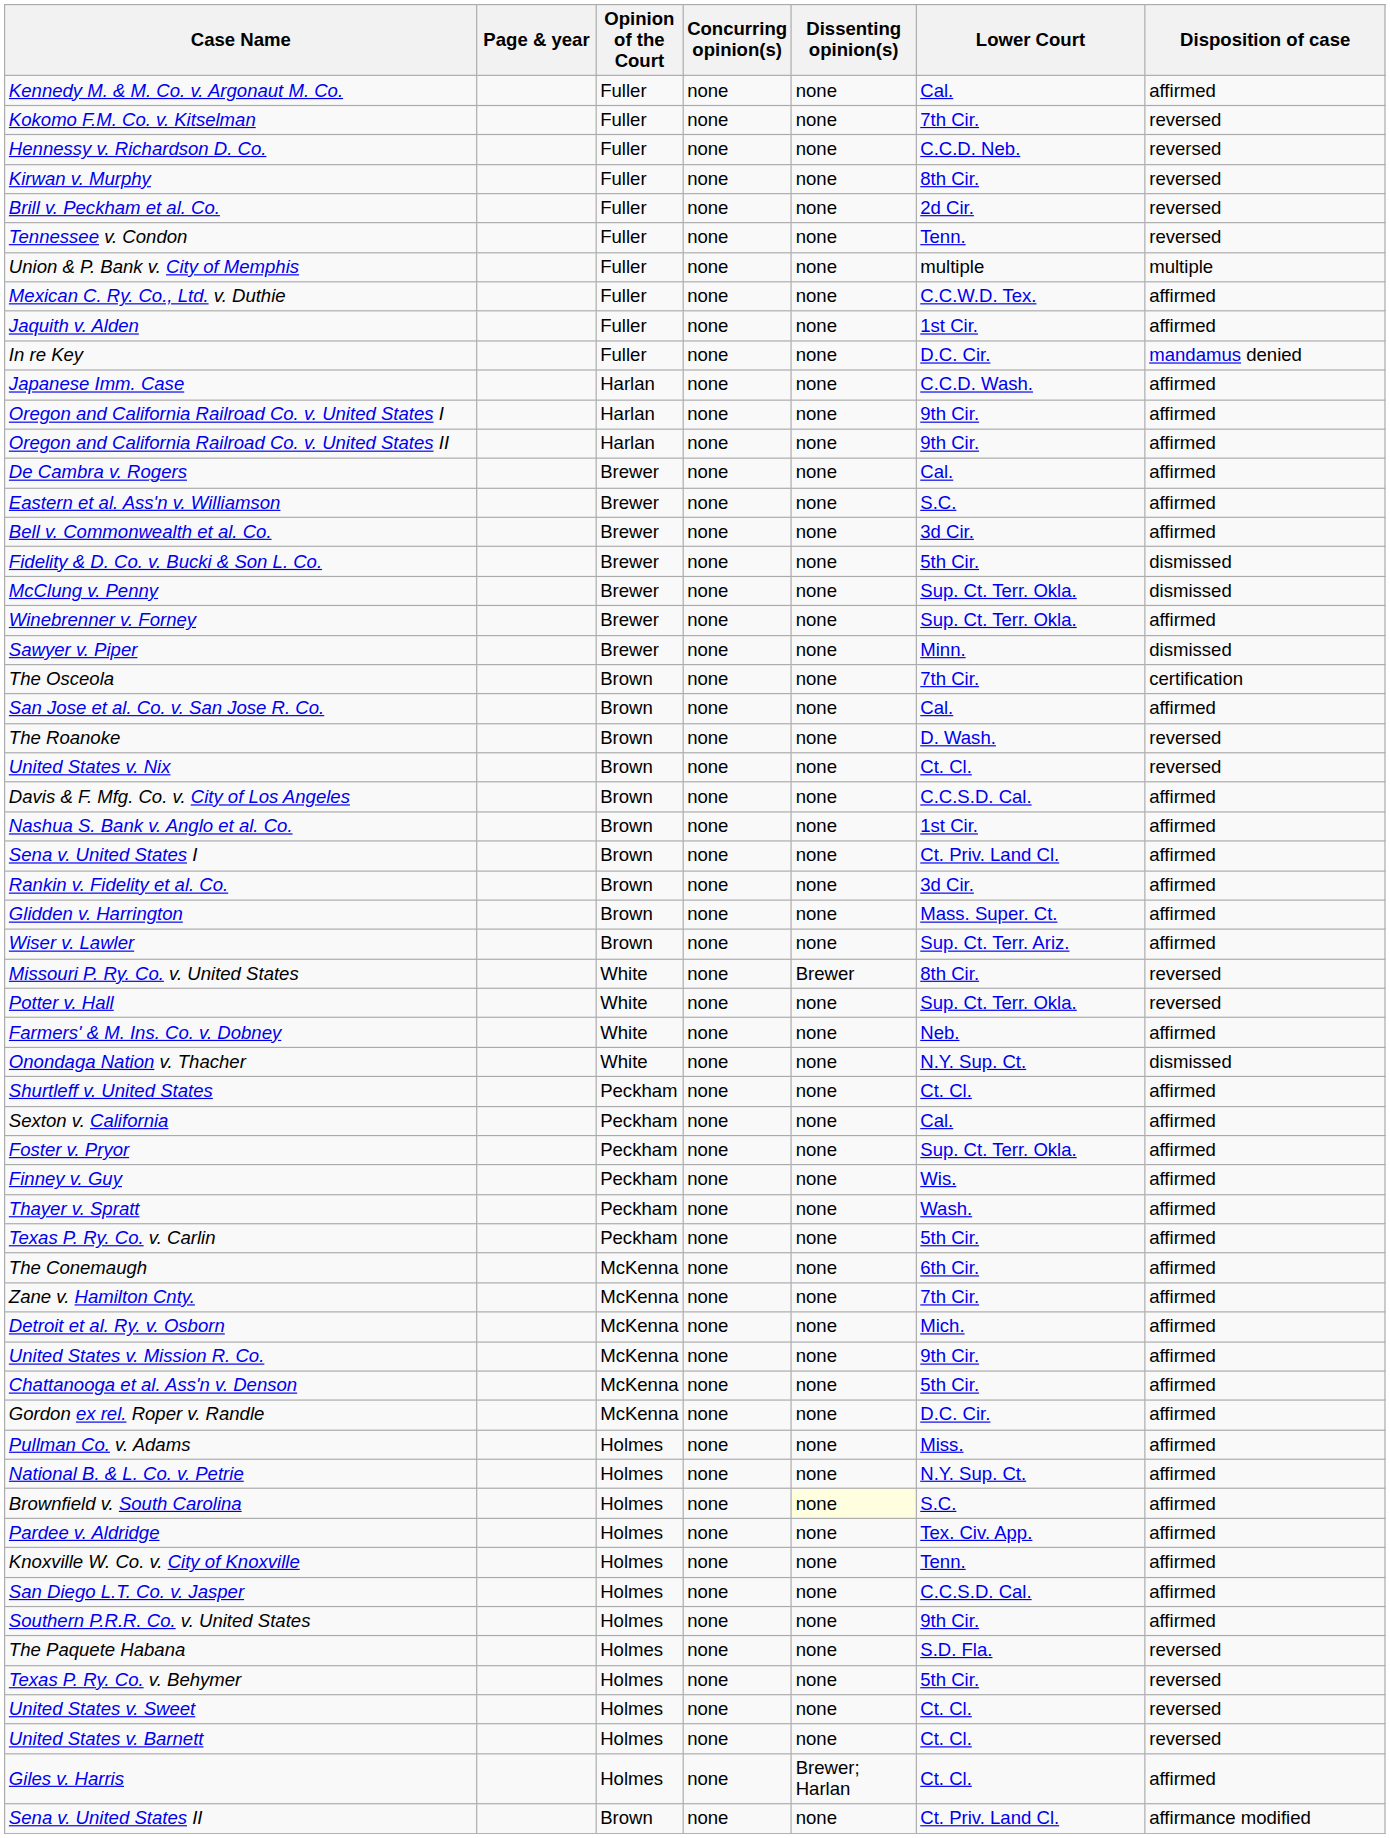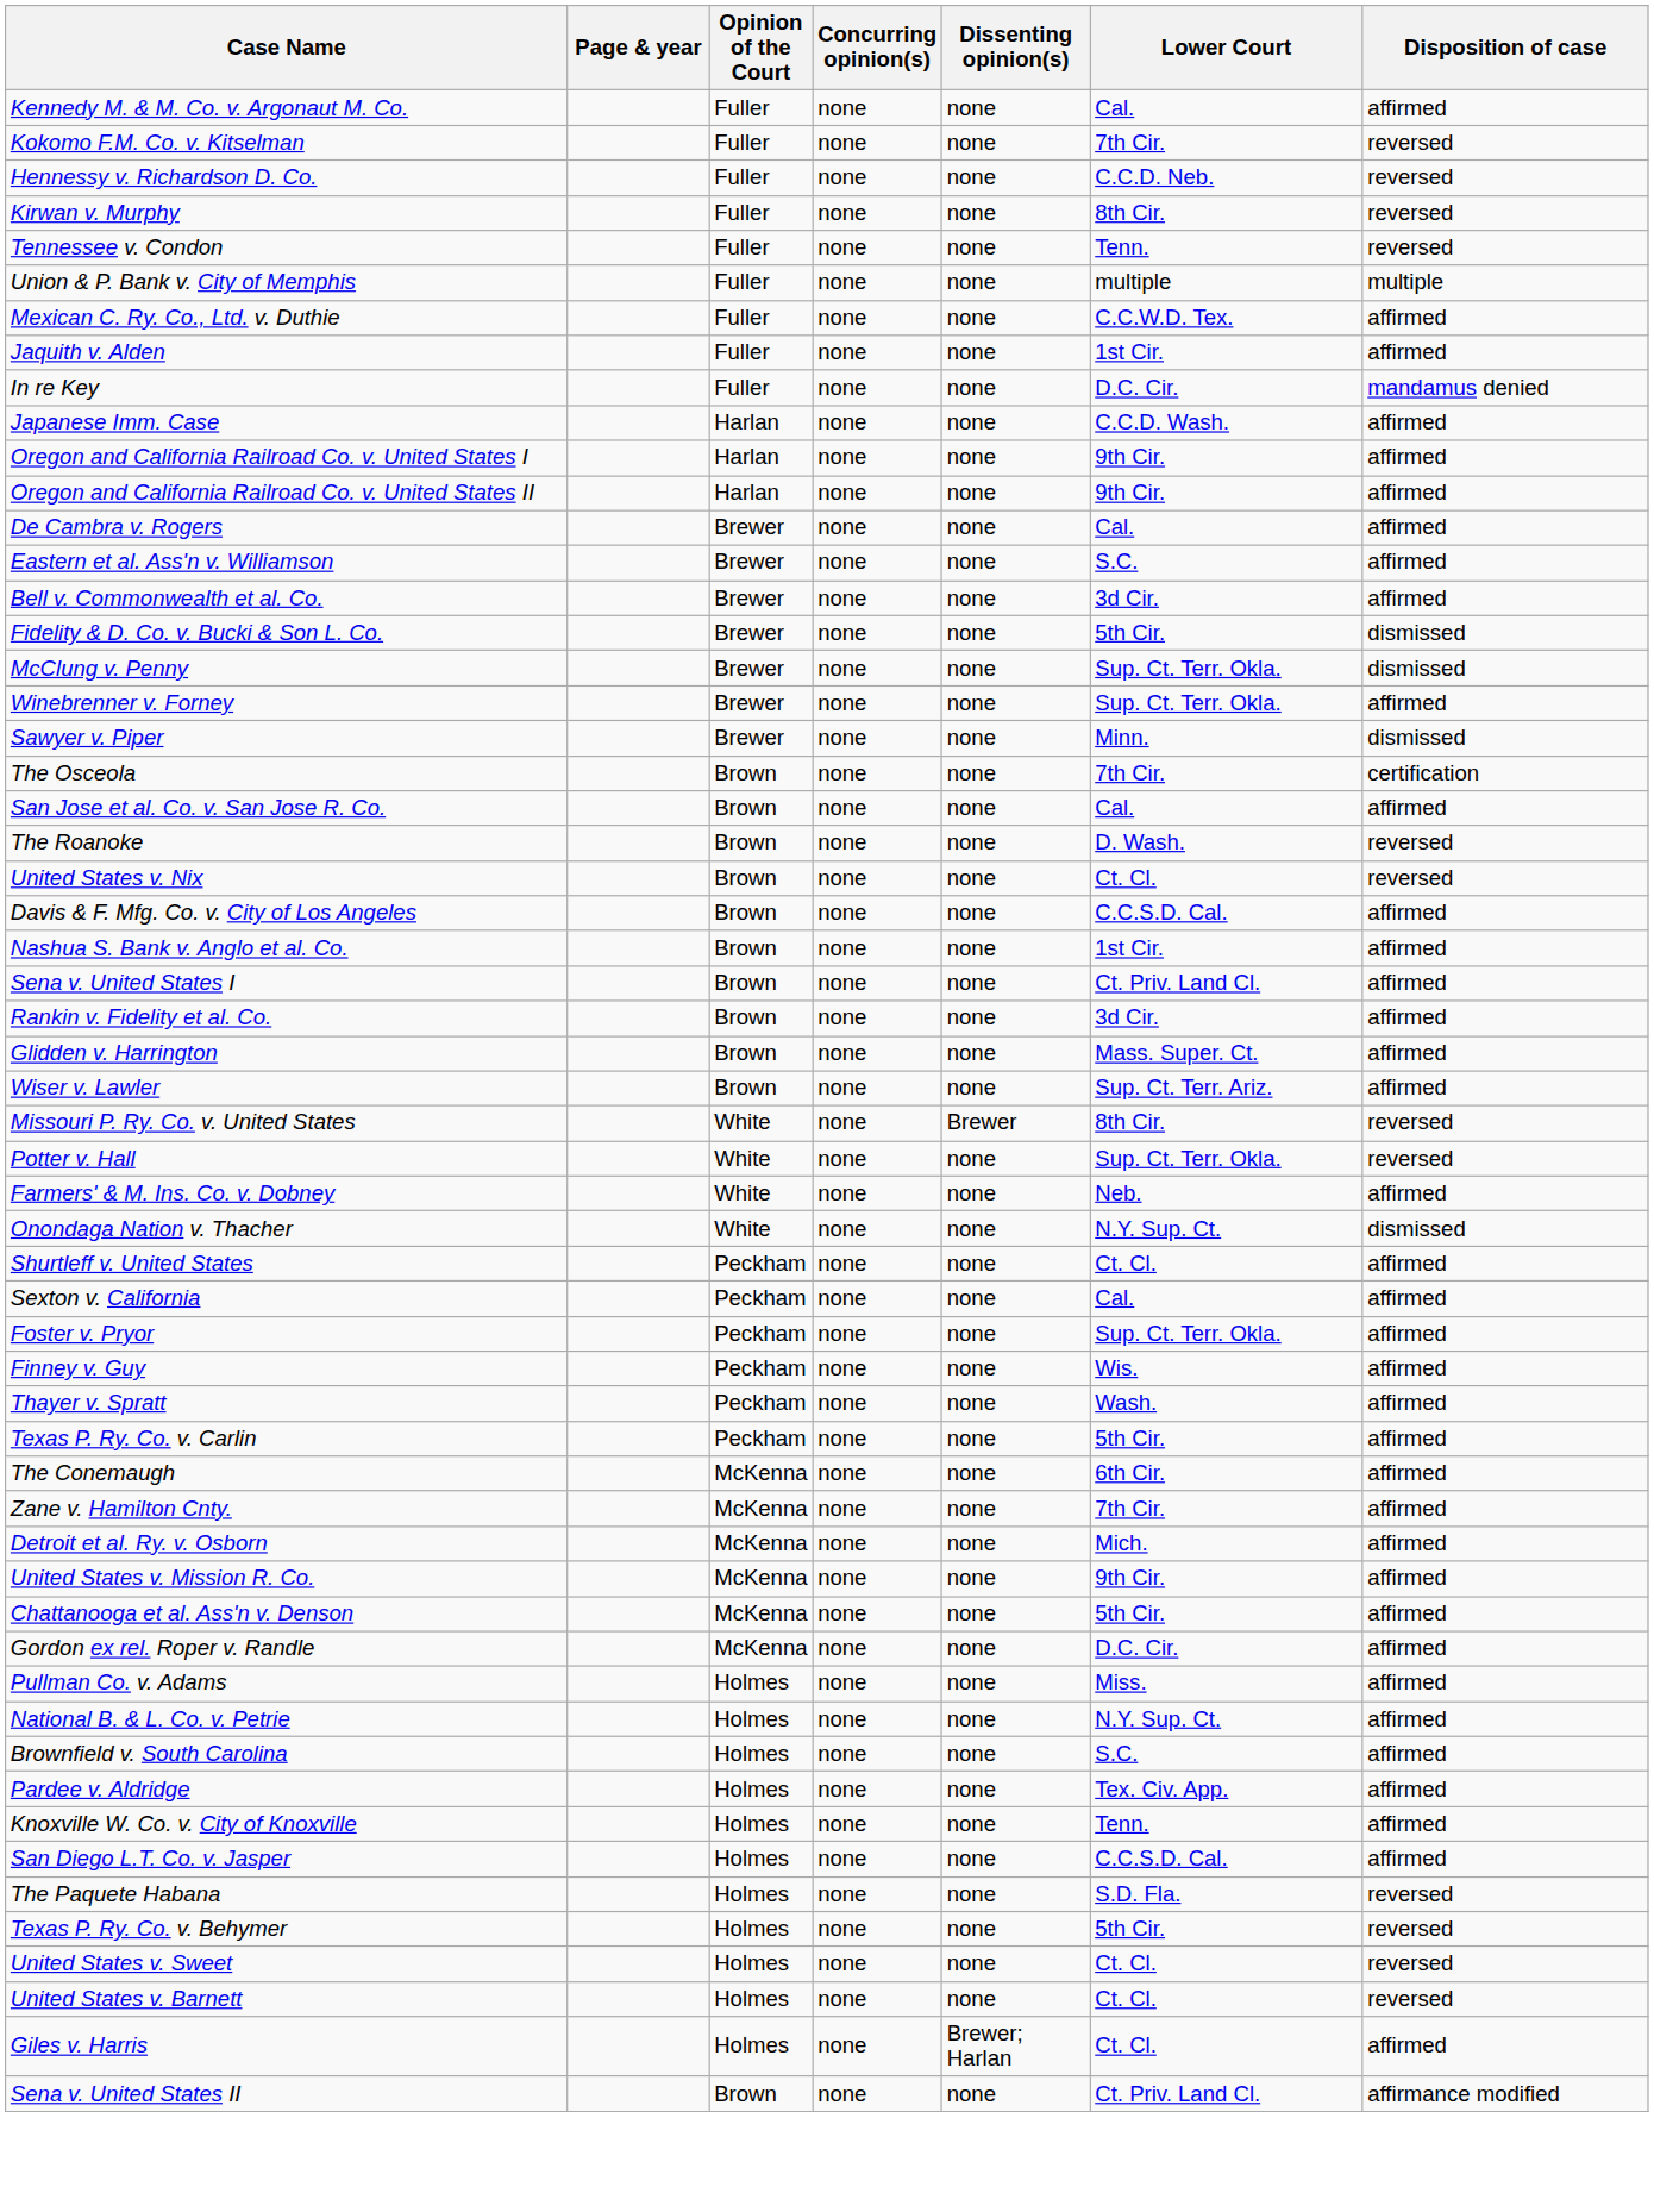 <table class="wikitable sortable">
 <tr>
 <th scope="col" style="width: 400px;">Case Name</th>
 <th scope="col" style="width: 95px;">Page & year</th>
 <th scope="col" style="width: 10px;">Opinion of the Court</th>
 <th scope="col" style="width: 10px;">Concurring opinion(s)</th>
 <th scope="col" style="width: 100px;">Dissenting opinion(s)</th>
 <th scope="col" style="width: 190px;">Lower Court</th>
 <th scope="col" style="width: 200px;">Disposition of case</th>
 </tr>
 <tr>
 <td><em><a href='#'>Kennedy M. & M. Co. v. Argonaut M. Co.</a></em></td>
 <td align="right"></td>
 <td>Fuller</td>
 <td>none</td>
 <td>none</td>
 <td><a href='#'>Cal.</a></td>
 <td>affirmed</td>
 </tr>
 <tr>
 <td><em><a href='#'>Kokomo F.M. Co. v. Kitselman</a></em></td>
 <td align="right"></td>
 <td>Fuller</td>
 <td>none</td>
 <td>none</td>
 <td><a href='#'>7th Cir.</a></td>
 <td>reversed</td>
 </tr>
 <tr>
 <td><em><a href='#'>Hennessy v. Richardson D. Co.</a></em></td>
 <td align="right"></td>
 <td>Fuller</td>
 <td>none</td>
 <td>none</td>
 <td><a href='#'>C.C.D. Neb.</a></td>
 <td>reversed</td>
 </tr>
 <tr>
 <td><em><a href='#'>Kirwan v. Murphy</a></em></td>
 <td align="right"></td>
 <td>Fuller</td>
 <td>none</td>
 <td>none</td>
 <td><a href='#'>8th Cir.</a></td>
-<td>reversed</td>
-</tr>
-<tr>
-<td><em><a href='#'>Brill v. Peckham et al. Co.</a></em></td>
-<td align="right"></td>
-<td>Fuller</td>
-<td>none</td>
-<td>none</td>
-<td><a href='#'>2d Cir.</a></td>
 <td>reversed</td>
 </tr>
 <tr>
 <td><em><a href='#'>Tennessee</a> v. Condon</em></td>
 <td align="right"></td>
 <td>Fuller</td>
 <td>none</td>
 <td>none</td>
 <td><a href='#'>Tenn.</a></td>
 <td>reversed</td>
 </tr>
 <tr>
 <td><em>Union & P. Bank v. <a href='#'>City of Memphis</a></em></td>
 <td align="right"></td>
 <td>Fuller</td>
 <td>none</td>
 <td>none</td>
 <td>multiple</td>
 <td>multiple</td>
 </tr>
 <tr>
 <td><em><a href='#'>Mexican C. Ry. Co., Ltd.</a> v. Duthie</em></td>
 <td align="right"></td>
 <td>Fuller</td>
 <td>none</td>
 <td>none</td>
 <td><a href='#'>C.C.W.D. Tex.</a></td>
 <td>affirmed</td>
 </tr>
 <tr>
 <td><em><a href='#'>Jaquith v. Alden</a></em></td>
 <td align="right"></td>
 <td>Fuller</td>
 <td>none</td>
 <td>none</td>
 <td><a href='#'>1st Cir.</a></td>
 <td>affirmed</td>
 </tr>
 <tr>
 <td><em>In re Key</em></td>
 <td align="right"></td>
 <td>Fuller</td>
 <td>none</td>
 <td>none</td>
 <td><a href='#'>D.C. Cir.</a></td>
 <td><a href='#'>mandamus</a> denied</td>
 </tr>
 <tr>
 <td><em><a href='#'>Japanese Imm. Case</a></em></td>
 <td align="right"></td>
 <td>Harlan</td>
 <td>none</td>
 <td>none</td>
 <td><a href='#'>C.C.D. Wash.</a></td>
 <td>affirmed</td>
 </tr>
 <tr>
 <td><em><a href='#'>Oregon and California Railroad Co. v. United States</a> I</em></td>
 <td align="right"></td>
 <td>Harlan</td>
 <td>none</td>
 <td>none</td>
 <td><a href='#'>9th Cir.</a></td>
 <td>affirmed</td>
 </tr>
 <tr>
 <td><em><a href='#'>Oregon and California Railroad Co. v. United States</a> II</em></td>
 <td align="right"></td>
 <td>Harlan</td>
 <td>none</td>
 <td>none</td>
 <td><a href='#'>9th Cir.</a></td>
 <td>affirmed</td>
 </tr>
 <tr>
 <td><em><a href='#'>De Cambra v. Rogers</a></em></td>
 <td align="right"></td>
 <td>Brewer</td>
 <td>none</td>
 <td>none</td>
 <td><a href='#'>Cal.</a></td>
 <td>affirmed</td>
 </tr>
 <tr>
 <td><em><a href='#'>Eastern et al. Ass'n v. Williamson</a></em></td>
 <td align="right"></td>
 <td>Brewer</td>
 <td>none</td>
 <td>none</td>
 <td><a href='#'>S.C.</a></td>
 <td>affirmed</td>
 </tr>
 <tr>
 <td><em><a href='#'>Bell v. Commonwealth et al. Co.</a></em></td>
 <td align="right"></td>
 <td>Brewer</td>
 <td>none</td>
 <td>none</td>
 <td><a href='#'>3d Cir.</a></td>
 <td>affirmed</td>
 </tr>
 <tr>
 <td><em><a href='#'>Fidelity & D. Co. v. Bucki & Son L. Co.</a></em></td>
 <td align="right"></td>
 <td>Brewer</td>
 <td>none</td>
 <td>none</td>
 <td><a href='#'>5th Cir.</a></td>
 <td>dismissed</td>
 </tr>
 <tr>
 <td><em><a href='#'>McClung v. Penny</a></em></td>
 <td align="right"></td>
 <td>Brewer</td>
 <td>none</td>
 <td>none</td>
 <td><a href='#'>Sup. Ct. Terr. Okla.</a></td>
 <td>dismissed</td>
 </tr>
 <tr>
 <td><em><a href='#'>Winebrenner v. Forney</a></em></td>
 <td align="right"></td>
 <td>Brewer</td>
 <td>none</td>
 <td>none</td>
 <td><a href='#'>Sup. Ct. Terr. Okla.</a></td>
 <td>affirmed</td>
 </tr>
 <tr>
 <td><em><a href='#'>Sawyer v. Piper</a></em></td>
 <td align="right"></td>
 <td>Brewer</td>
 <td>none</td>
 <td>none</td>
 <td><a href='#'>Minn.</a></td>
 <td>dismissed</td>
 </tr>
 <tr>
 <td><em>The Osceola</em></td>
 <td align="right"></td>
 <td>Brown</td>
 <td>none</td>
 <td>none</td>
 <td><a href='#'>7th Cir.</a></td>
 <td>certification</td>
 </tr>
 <tr>
 <td><em><a href='#'>San Jose et al. Co. v. San Jose R. Co.</a></em></td>
 <td align="right"></td>
 <td>Brown</td>
 <td>none</td>
 <td>none</td>
 <td><a href='#'>Cal.</a></td>
 <td>affirmed</td>
 </tr>
 <tr>
 <td><em>The Roanoke</em></td>
 <td align="right"></td>
 <td>Brown</td>
 <td>none</td>
 <td>none</td>
 <td><a href='#'>D. Wash.</a></td>
 <td>reversed</td>
 </tr>
 <tr>
 <td><em><a href='#'>United States v. Nix</a></em></td>
 <td align="right"></td>
 <td>Brown</td>
 <td>none</td>
 <td>none</td>
 <td><a href='#'>Ct. Cl.</a></td>
 <td>reversed</td>
 </tr>
 <tr>
 <td><em>Davis & F. Mfg. Co. v. <a href='#'>City of Los Angeles</a></em></td>
 <td align="right"></td>
 <td>Brown</td>
 <td>none</td>
 <td>none</td>
 <td><a href='#'>C.C.S.D. Cal.</a></td>
 <td>affirmed</td>
 </tr>
 <tr>
 <td><em><a href='#'>Nashua S. Bank v. Anglo et al. Co.</a></em></td>
 <td align="right"></td>
 <td>Brown</td>
 <td>none</td>
 <td>none</td>
 <td><a href='#'>1st Cir.</a></td>
 <td>affirmed</td>
 </tr>
 <tr>
 <td><em><a href='#'>Sena v. United States</a> I</em></td>
 <td align="right"></td>
 <td>Brown</td>
 <td>none</td>
 <td>none</td>
 <td><a href='#'>Ct. Priv. Land Cl.</a></td>
 <td>affirmed</td>
 </tr>
 <tr>
 <td><em><a href='#'>Rankin v. Fidelity et al. Co.</a></em></td>
 <td align="right"></td>
 <td>Brown</td>
 <td>none</td>
 <td>none</td>
 <td><a href='#'>3d Cir.</a></td>
 <td>affirmed</td>
 </tr>
 <tr>
 <td><em><a href='#'>Glidden v. Harrington</a></em></td>
 <td align="right"></td>
 <td>Brown</td>
 <td>none</td>
 <td>none</td>
 <td><a href='#'>Mass. Super. Ct.</a></td>
 <td>affirmed</td>
 </tr>
 <tr>
 <td><em><a href='#'>Wiser v. Lawler</a></em></td>
 <td align="right"></td>
 <td>Brown</td>
 <td>none</td>
 <td>none</td>
 <td><a href='#'>Sup. Ct. Terr. Ariz.</a></td>
 <td>affirmed</td>
 </tr>
 <tr>
 <td><em><a href='#'>Missouri P. Ry. Co.</a> v. United States</em></td>
 <td align="right"></td>
 <td>White</td>
 <td>none</td>
 <td>Brewer</td>
 <td><a href='#'>8th Cir.</a></td>
 <td>reversed</td>
 </tr>
 <tr>
 <td><em><a href='#'>Potter v. Hall</a></em></td>
 <td align="right"></td>
 <td>White</td>
 <td>none</td>
 <td>none</td>
 <td><a href='#'>Sup. Ct. Terr. Okla.</a></td>
 <td>reversed</td>
 </tr>
 <tr>
 <td><em><a href='#'>Farmers' & M. Ins. Co. v. Dobney</a></em></td>
 <td align="right"></td>
 <td>White</td>
 <td>none</td>
 <td>none</td>
 <td><a href='#'>Neb.</a></td>
 <td>affirmed</td>
 </tr>
 <tr>
 <td><em><a href='#'>Onondaga Nation</a> v. Thacher</em></td>
 <td align="right"></td>
 <td>White</td>
 <td>none</td>
 <td>none</td>
 <td><a href='#'>N.Y. Sup. Ct.</a></td>
 <td>dismissed</td>
 </tr>
 <tr>
 <td><em><a href='#'>Shurtleff v. United States</a></em></td>
 <td align="right"></td>
 <td>Peckham</td>
 <td>none</td>
 <td>none</td>
 <td><a href='#'>Ct. Cl.</a></td>
 <td>affirmed</td>
 </tr>
 <tr>
 <td><em>Sexton v. <a href='#'>California</a></em></td>
 <td align="right"></td>
 <td>Peckham</td>
 <td>none</td>
 <td>none</td>
 <td><a href='#'>Cal.</a></td>
 <td>affirmed</td>
 </tr>
 <tr>
 <td><em><a href='#'>Foster v. Pryor</a></em></td>
 <td align="right"></td>
 <td>Peckham</td>
 <td>none</td>
 <td>none</td>
 <td><a href='#'>Sup. Ct. Terr. Okla.</a></td>
 <td>affirmed</td>
 </tr>
 <tr>
 <td><em><a href='#'>Finney v. Guy</a></em></td>
 <td align="right"></td>
 <td>Peckham</td>
 <td>none</td>
 <td>none</td>
 <td><a href='#'>Wis.</a></td>
 <td>affirmed</td>
 </tr>
 <tr>
 <td><em><a href='#'>Thayer v. Spratt</a></em></td>
 <td align="right"></td>
 <td>Peckham</td>
 <td>none</td>
 <td>none</td>
 <td><a href='#'>Wash.</a></td>
 <td>affirmed</td>
 </tr>
 <tr>
 <td><em><a href='#'>Texas P. Ry. Co.</a> v. Carlin</em></td>
 <td align="right"></td>
 <td>Peckham</td>
 <td>none</td>
 <td>none</td>
 <td><a href='#'>5th Cir.</a></td>
 <td>affirmed</td>
 </tr>
 <tr>
 <td><em>The Conemaugh</em></td>
 <td align="right"></td>
 <td>McKenna</td>
 <td>none</td>
 <td>none</td>
 <td><a href='#'>6th Cir.</a></td>
 <td>affirmed</td>
 </tr>
 <tr>
 <td><em>Zane v. <a href='#'>Hamilton Cnty.</a></em></td>
 <td align="right"></td>
 <td>McKenna</td>
 <td>none</td>
 <td>none</td>
 <td><a href='#'>7th Cir.</a></td>
 <td>affirmed</td>
 </tr>
 <tr>
 <td><em><a href='#'>Detroit et al. Ry. v. Osborn</a></em></td>
 <td align="right"></td>
 <td>McKenna</td>
 <td>none</td>
 <td>none</td>
 <td><a href='#'>Mich.</a></td>
 <td>affirmed</td>
 </tr>
 <tr>
 <td><em><a href='#'>United States v. Mission R. Co.</a></em></td>
 <td align="right"></td>
 <td>McKenna</td>
 <td>none</td>
 <td>none</td>
 <td><a href='#'>9th Cir.</a></td>
 <td>affirmed</td>
 </tr>
 <tr>
 <td><em><a href='#'>Chattanooga et al. Ass'n v. Denson</a></em></td>
 <td align="right"></td>
 <td>McKenna</td>
 <td>none</td>
 <td>none</td>
 <td><a href='#'>5th Cir.</a></td>
 <td>affirmed</td>
 </tr>
 <tr>
 <td><em>Gordon <a href='#'>ex rel.</a> Roper v. Randle</em></td>
 <td align="right"></td>
 <td>McKenna</td>
 <td>none</td>
 <td>none</td>
 <td><a href='#'>D.C. Cir.</a></td>
 <td>affirmed</td>
 </tr>
 <tr>
 <td><em><a href='#'>Pullman Co.</a> v. Adams</em></td>
 <td align="right"></td>
 <td>Holmes</td>
 <td>none</td>
 <td>none</td>
 <td><a href='#'>Miss.</a></td>
 <td>affirmed</td>
 </tr>
 <tr>
 <td><em><a href='#'>National B. & L. Co. v. Petrie</a></em></td>
 <td align="right"></td>
 <td>Holmes</td>
 <td>none</td>
 <td>none</td>
 <td><a href='#'>N.Y. Sup. Ct.</a></td>
 <td>affirmed</td>
 </tr>
 <tr>
 <td><em>Brownfield v. <a href='#'>South Carolina</a></em></td>
 <td align="right"></td>
 <td>Holmes</td>
 <td>none</td>
-<td style="background: lightyellow;">none</td>
+<td>none</td>
 <td><a href='#'>S.C.</a></td>
 <td>affirmed</td>
 </tr>
 <tr>
 <td><em><a href='#'>Pardee v. Aldridge</a></em></td>
 <td align="right"></td>
 <td>Holmes</td>
 <td>none</td>
 <td>none</td>
 <td><a href='#'>Tex. Civ. App.</a></td>
 <td>affirmed</td>
 </tr>
 <tr>
 <td><em>Knoxville W. Co. v. <a href='#'>City of Knoxville</a></em></td>
 <td align="right"></td>
 <td>Holmes</td>
 <td>none</td>
 <td>none</td>
 <td><a href='#'>Tenn.</a></td>
 <td>affirmed</td>
 </tr>
 <tr>
 <td><em><a href='#'>San Diego L.T. Co. v. Jasper</a></em></td>
 <td align="right"></td>
 <td>Holmes</td>
 <td>none</td>
 <td>none</td>
 <td><a href='#'>C.C.S.D. Cal.</a></td>
-<td>affirmed</td>
-</tr>
-<tr>
-<td><em><a href='#'>Southern P.R.R. Co.</a> v. United States</em></td>
-<td align="right"></td>
-<td>Holmes</td>
-<td>none</td>
-<td>none</td>
-<td><a href='#'>9th Cir.</a></td>
 <td>affirmed</td>
 </tr>
 <tr>
 <td><em>The Paquete Habana</em></td>
 <td align="right"></td>
 <td>Holmes</td>
 <td>none</td>
 <td>none</td>
 <td><a href='#'>S.D. Fla.</a></td>
 <td>reversed</td>
 </tr>
 <tr>
 <td><em><a href='#'>Texas P. Ry. Co.</a> v. Behymer</em></td>
 <td align="right"></td>
 <td>Holmes</td>
 <td>none</td>
 <td>none</td>
 <td><a href='#'>5th Cir.</a></td>
 <td>reversed</td>
 </tr>
 <tr>
 <td><em><a href='#'>United States v. Sweet</a></em></td>
 <td align="right"></td>
 <td>Holmes</td>
 <td>none</td>
 <td>none</td>
 <td><a href='#'>Ct. Cl.</a></td>
 <td>reversed</td>
 </tr>
 <tr>
 <td><em><a href='#'>United States v. Barnett</a></em></td>
 <td align="right"></td>
 <td>Holmes</td>
 <td>none</td>
 <td>none</td>
 <td><a href='#'>Ct. Cl.</a></td>
 <td>reversed</td>
 </tr>
 <tr>
 <td><em><a href='#'>Giles v. Harris</a></em></td>
 <td align="right"></td>
 <td>Holmes</td>
 <td>none</td>
 <td>Brewer; Harlan</td>
 <td><a href='#'>Ct. Cl.</a></td>
 <td>affirmed</td>
 </tr>
 <tr>
 <td><em><a href='#'>Sena v. United States</a> II</em></td>
 <td align="right"></td>
 <td>Brown</td>
 <td>none</td>
 <td>none</td>
 <td><a href='#'>Ct. Priv. Land Cl.</a></td>
 <td>affirmance modified</td>
 </tr>
 <tr>
 </tr>
 </table>
